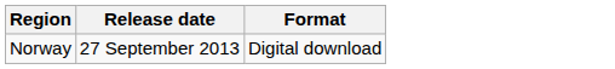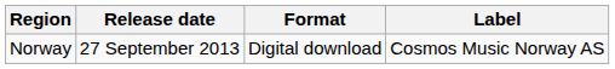 <table class="wikitable">
 <tr>
 <th>Region</th>
 <th>Release date</th>
 <th>Format</th>
+<th>Label</th>
 </tr>
 <tr>
 <td>Norway</td>
 <td>27 September 2013</td>
 <td>Digital download</td>
+<td>Cosmos Music Norway AS</td>
 </tr>
 </table>
